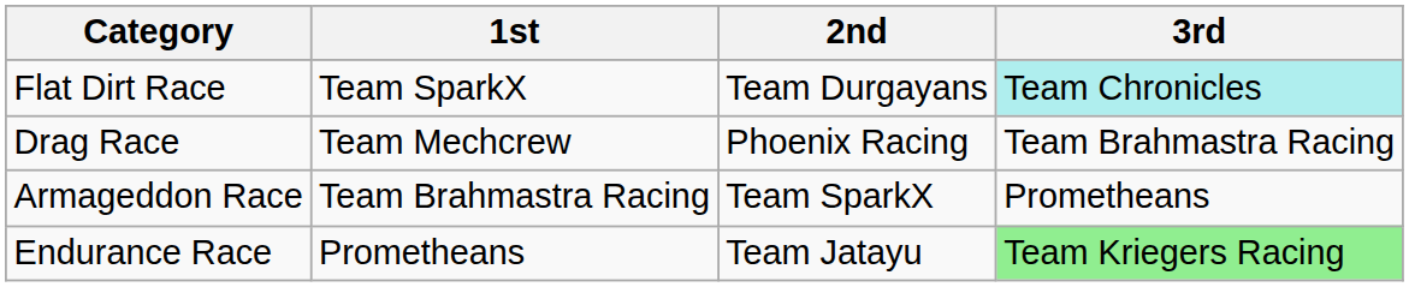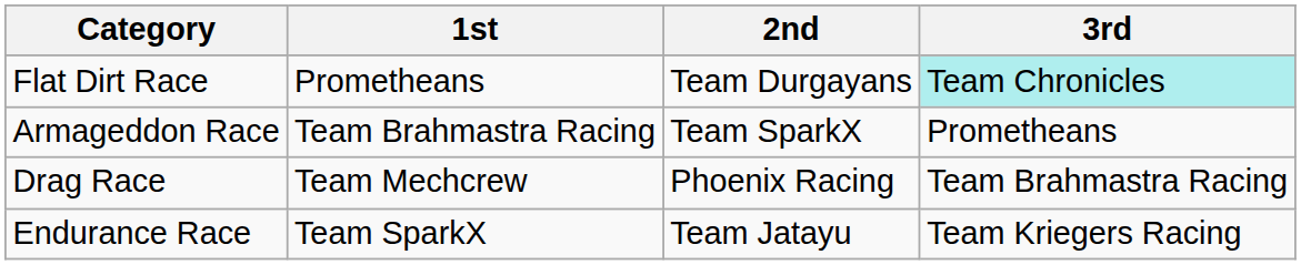 <table class="wikitable">
 <tr>
 <th>Category</th>
 <th>1st</th>
 <th>2nd</th>
 <th>3rd</th>
 </tr>
 <tr>
 <td>Flat Dirt Race</td>
-<td>Team SparkX</td>
+<td>Prometheans</td>
 <td>Team Durgayans</td>
 <td style="background: paleturquoise;">Team Chronicles</td>
+</tr>
+<tr>
+<td>Armageddon Race</td>
+<td>Team Brahmastra Racing</td>
+<td>Team SparkX</td>
+<td>Prometheans</td>
 </tr>
 <tr>
 <td>Drag Race</td>
 <td>Team Mechcrew</td>
 <td>Phoenix Racing</td>
 <td>Team Brahmastra Racing</td>
 </tr>
 <tr>
-<td>Armageddon Race</td>
-<td>Team Brahmastra Racing</td>
+<td>Endurance Race</td>
 <td>Team SparkX</td>
-<td>Prometheans</td>
-</tr>
-<tr>
-<td>Endurance Race</td>
-<td>Prometheans</td>
 <td>Team Jatayu</td>
-<td style="background: lightgreen;">Team Kriegers Racing</td>
+<td>Team Kriegers Racing</td>
 </tr>
 </table>
